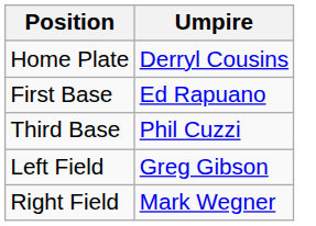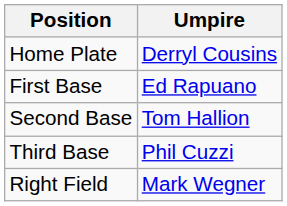 <table class="wikitable">
 <tr>
 <th>Position</th>
 <th>Umpire</th>
 </tr>
 <tr>
 <td>Home Plate</td>
 <td><a href='#'>Derryl Cousins</a></td>
 </tr>
 <tr>
 <td>First Base</td>
 <td><a href='#'>Ed Rapuano</a></td>
 </tr>
 <tr>
+<td>Second Base</td>
+<td><a href='#'>Tom Hallion</a></td>
+</tr>
+<tr>
 <td>Third Base</td>
 <td><a href='#'>Phil Cuzzi</a></td>
-</tr>
-<tr>
-<td>Left Field</td>
-<td><a href='#'>Greg Gibson</a></td>
 </tr>
 <tr>
 <td>Right Field</td>
 <td><a href='#'>Mark Wegner</a></td>
 </tr>
 </table>
